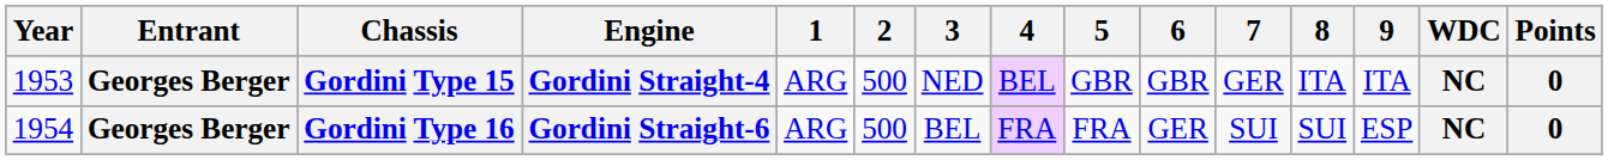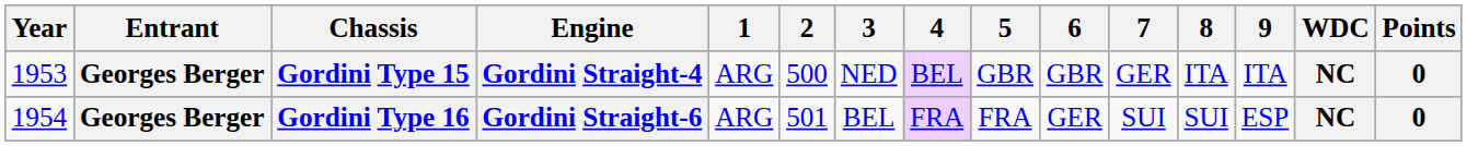 <table class="wikitable" style="text-align:center; font-size:90%">
 <tr>
 <th>Year</th>
 <th>Entrant</th>
 <th>Chassis</th>
 <th>Engine</th>
 <th>1</th>
 <th>2</th>
 <th>3</th>
 <th>4</th>
 <th>5</th>
 <th>6</th>
 <th>7</th>
 <th>8</th>
 <th>9</th>
 <th>WDC</th>
 <th>Points</th>
 </tr>
 <tr>
 <td><a href='#'>1953</a></td>
 <th>Georges Berger</th>
 <th><a href='#'>Gordini</a> <a href='#'>Type 15</a></th>
 <th><a href='#'>Gordini</a> <a href='#'>Straight-4</a></th>
 <td><a href='#'>ARG</a></td>
 <td><a href='#'>500</a></td>
 <td><a href='#'>NED</a></td>
 <td style="background:#EFCFFF;"><a href='#'>BEL</a><br></td>
 <td><a href='#'>GBR</a></td>
 <td><a href='#'>GBR</a></td>
 <td><a href='#'>GER</a></td>
 <td><a href='#'>ITA</a></td>
 <td><a href='#'>ITA</a></td>
 <th>NC</th>
 <th>0</th>
 </tr>
 <tr>
 <td><a href='#'>1954</a></td>
 <th>Georges Berger</th>
 <th><a href='#'>Gordini</a> <a href='#'>Type 16</a></th>
 <th><a href='#'>Gordini</a> <a href='#'>Straight-6</a></th>
 <td><a href='#'>ARG</a></td>
-<td><a href='#'>500</a></td>
+<td><a href='#'>501</a></td>
 <td><a href='#'>BEL</a></td>
 <td style="background:#EFCFFF;"><a href='#'>FRA</a><br></td>
 <td><a href='#'>FRA</a></td>
 <td><a href='#'>GER</a></td>
 <td><a href='#'>SUI</a></td>
 <td><a href='#'>SUI</a></td>
 <td><a href='#'>ESP</a></td>
 <th>NC</th>
 <th>0</th>
 </tr>
 </table>
